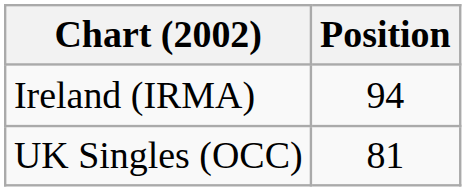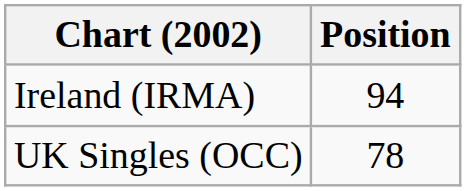 <table class="wikitable">
 <tr>
 <th>Chart (2002)</th>
 <th>Position</th>
 </tr>
 <tr>
 <td>Ireland (IRMA)</td>
 <td align="center">94</td>
 </tr>
 <tr>
 <td>UK Singles (OCC)</td>
-<td align="center">81</td>
+<td align="center">78</td>
 </tr>
 </table>
